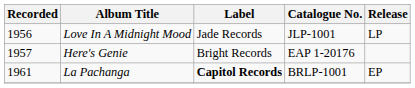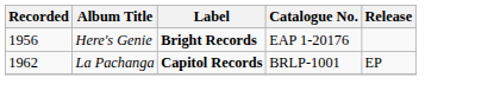 <table class="wikitable">
 <tr bgcolor="#CCCCC">
 <th>Recorded</th>
 <th>Album Title</th>
 <th>Label</th>
 <th>Catalogue No.</th>
 <th>Release</th>
 </tr>
 <tr>
 <td>1956</td>
-<td><em>Love In A Midnight Mood</em></td>
-<td>Jade Records</td>
-<td>JLP-1001</td>
-<td>LP</td>
-</tr>
-<tr>
-<td>1957</td>
 <td><em>Here's Genie</em></td>
-<td>Bright Records</td>
+<td><strong>Bright Records</strong></td>
 <td>EAP 1-20176</td>
 <td></td>
 </tr>
 <tr>
-<td>1961</td>
+<td>1962</td>
 <td><em>La Pachanga</em></td>
 <td><strong>Capitol Records</strong></td>
 <td>BRLP-1001</td>
 <td>EP</td>
 </tr>
 <tr>
 </tr>
 </table>
